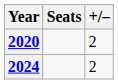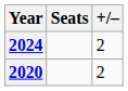 <table class=wikitable>
 <tr>
 <th>Year</th>
 <th>Seats</th>
 <th>+/–</th>
 </tr>
 <tr>
+<th><a href='#'>2024</a></th>
+<td></td>
+<td> 2</td>
+</tr>
+<tr>
 <th><a href='#'>2020</a></th>
 <td></td>
 <td> 2</td>
 </tr>
-<tr>
-<th><a href='#'>2024</a></th>
-<td></td>
-<td> 2</td>
-</tr>
 </table>
